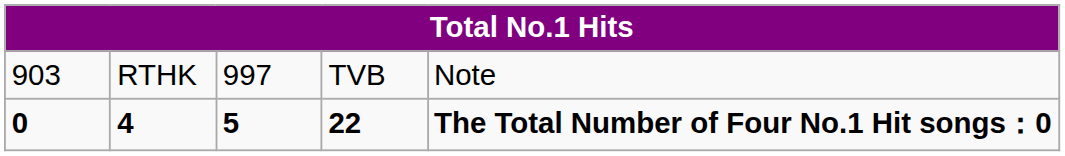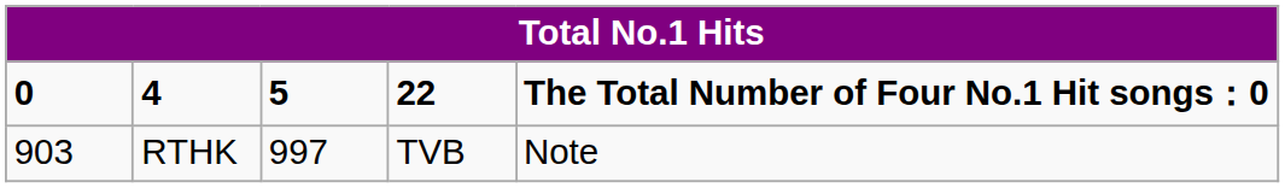 <table class="wikitable">
 <tr>
 <th style="background:purple; color:white" colspan="5"><strong>Total No.1 Hits</strong></th>
+</tr>
+<tr>
+<td><strong>0</strong></td>
+<td><strong>4</strong></td>
+<td><strong>5</strong></td>
+<td><strong>22</strong></td>
+<td><strong>The Total Number of Four No.1 Hit songs：0</strong></td>
 </tr>
 <tr>
 <td width="50">903</td>
 <td width="50">RTHK</td>
 <td width="50">997</td>
 <td width="50">TVB</td>
 <td>Note</td>
 </tr>
-<tr>
-<td><strong>0</strong></td>
-<td><strong>4</strong></td>
-<td><strong>5</strong></td>
-<td><strong>22</strong></td>
-<td><strong>The Total Number of Four No.1 Hit songs：0</strong></td>
-</tr>
 </table>
